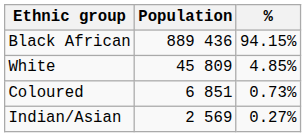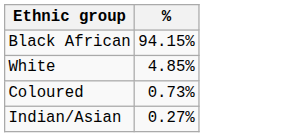 <table class="wikitable" style="font-size: 95%; text-align: right">
 <tr>
 <th>Ethnic group</th>
-<th>Population</th>
 <th>%</th>
 </tr>
 <tr>
 <td align=left>Black African</td>
-<td>889 436</td>
 <td>94.15%</td>
 </tr>
 <tr>
 <td align=left>White</td>
-<td>45 809</td>
 <td>4.85%</td>
 </tr>
 <tr>
 <td align=left>Coloured</td>
-<td>6 851</td>
 <td>0.73%</td>
 </tr>
 <tr>
 <td align=left>Indian/Asian</td>
-<td>2 569</td>
 <td>0.27%</td>
 </tr>
 </table>
